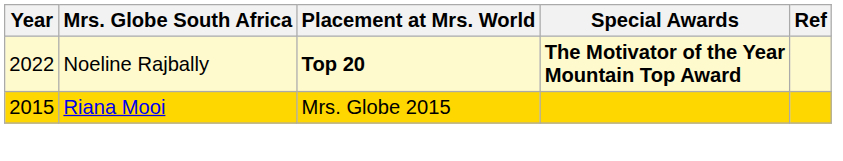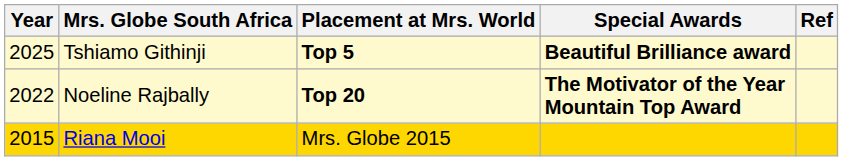 <table class="wikitable">
 <tr>
 <th>Year</th>
 <th>Mrs. Globe South Africa</th>
 <th>Placement at Mrs. World</th>
 <th>Special Awards</th>
 <th>Ref</th>
+</tr>
+<tr style="background-color:#FFFACD; ">
+<td>2025</td>
+<td>Tshiamo Githinji</td>
+<td><strong>Top 5</strong></td>
+<td><strong>Beautiful Brilliance award</strong></td>
+<td></td>
 </tr>
 <tr style="background-color:#FFFACD; ">
 <td>2022</td>
 <td>Noeline Rajbally</td>
 <td><strong>Top 20</strong></td>
 <td><strong>The Motivator of the Year</strong> <br> <strong>Mountain Top Award</strong></td>
 <td></td>
 </tr>
 <tr style="background-color: gold">
 <td>2015</td>
 <td><a href='#'>Riana Mooi</a></td>
 <td>Mrs. Globe 2015</td>
 <td></td>
 <td></td>
 </tr>
 </table>
